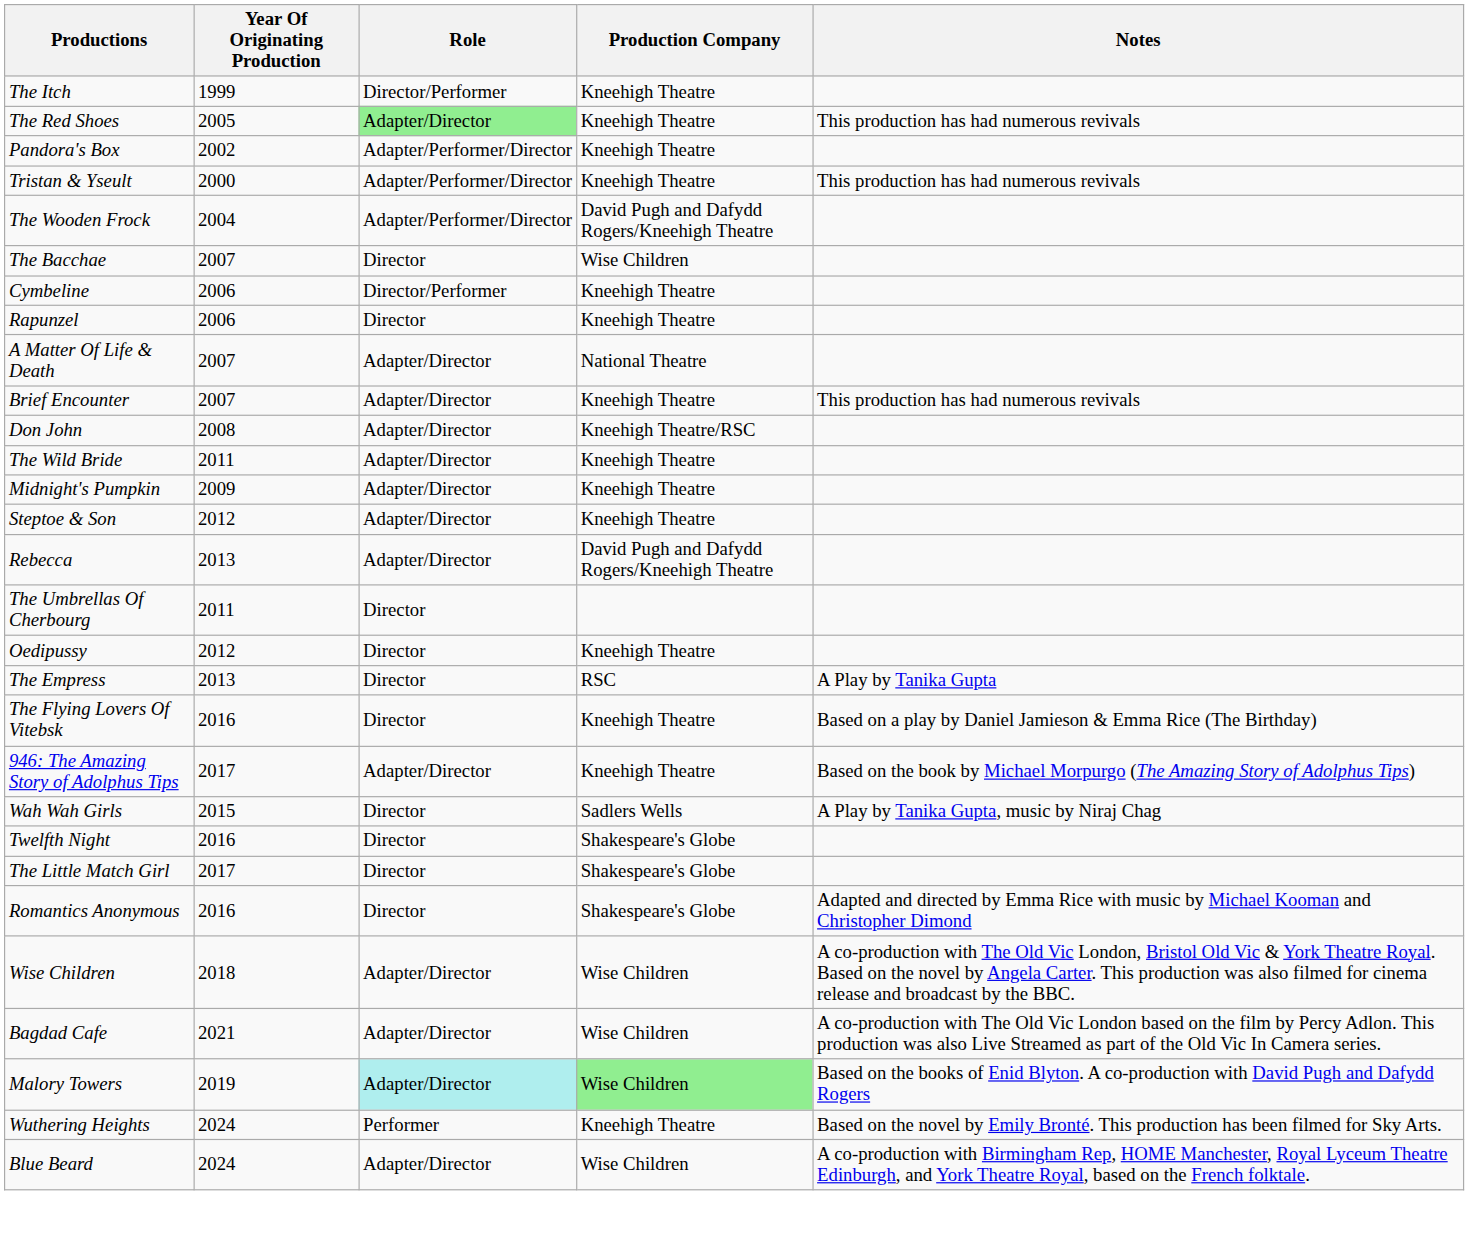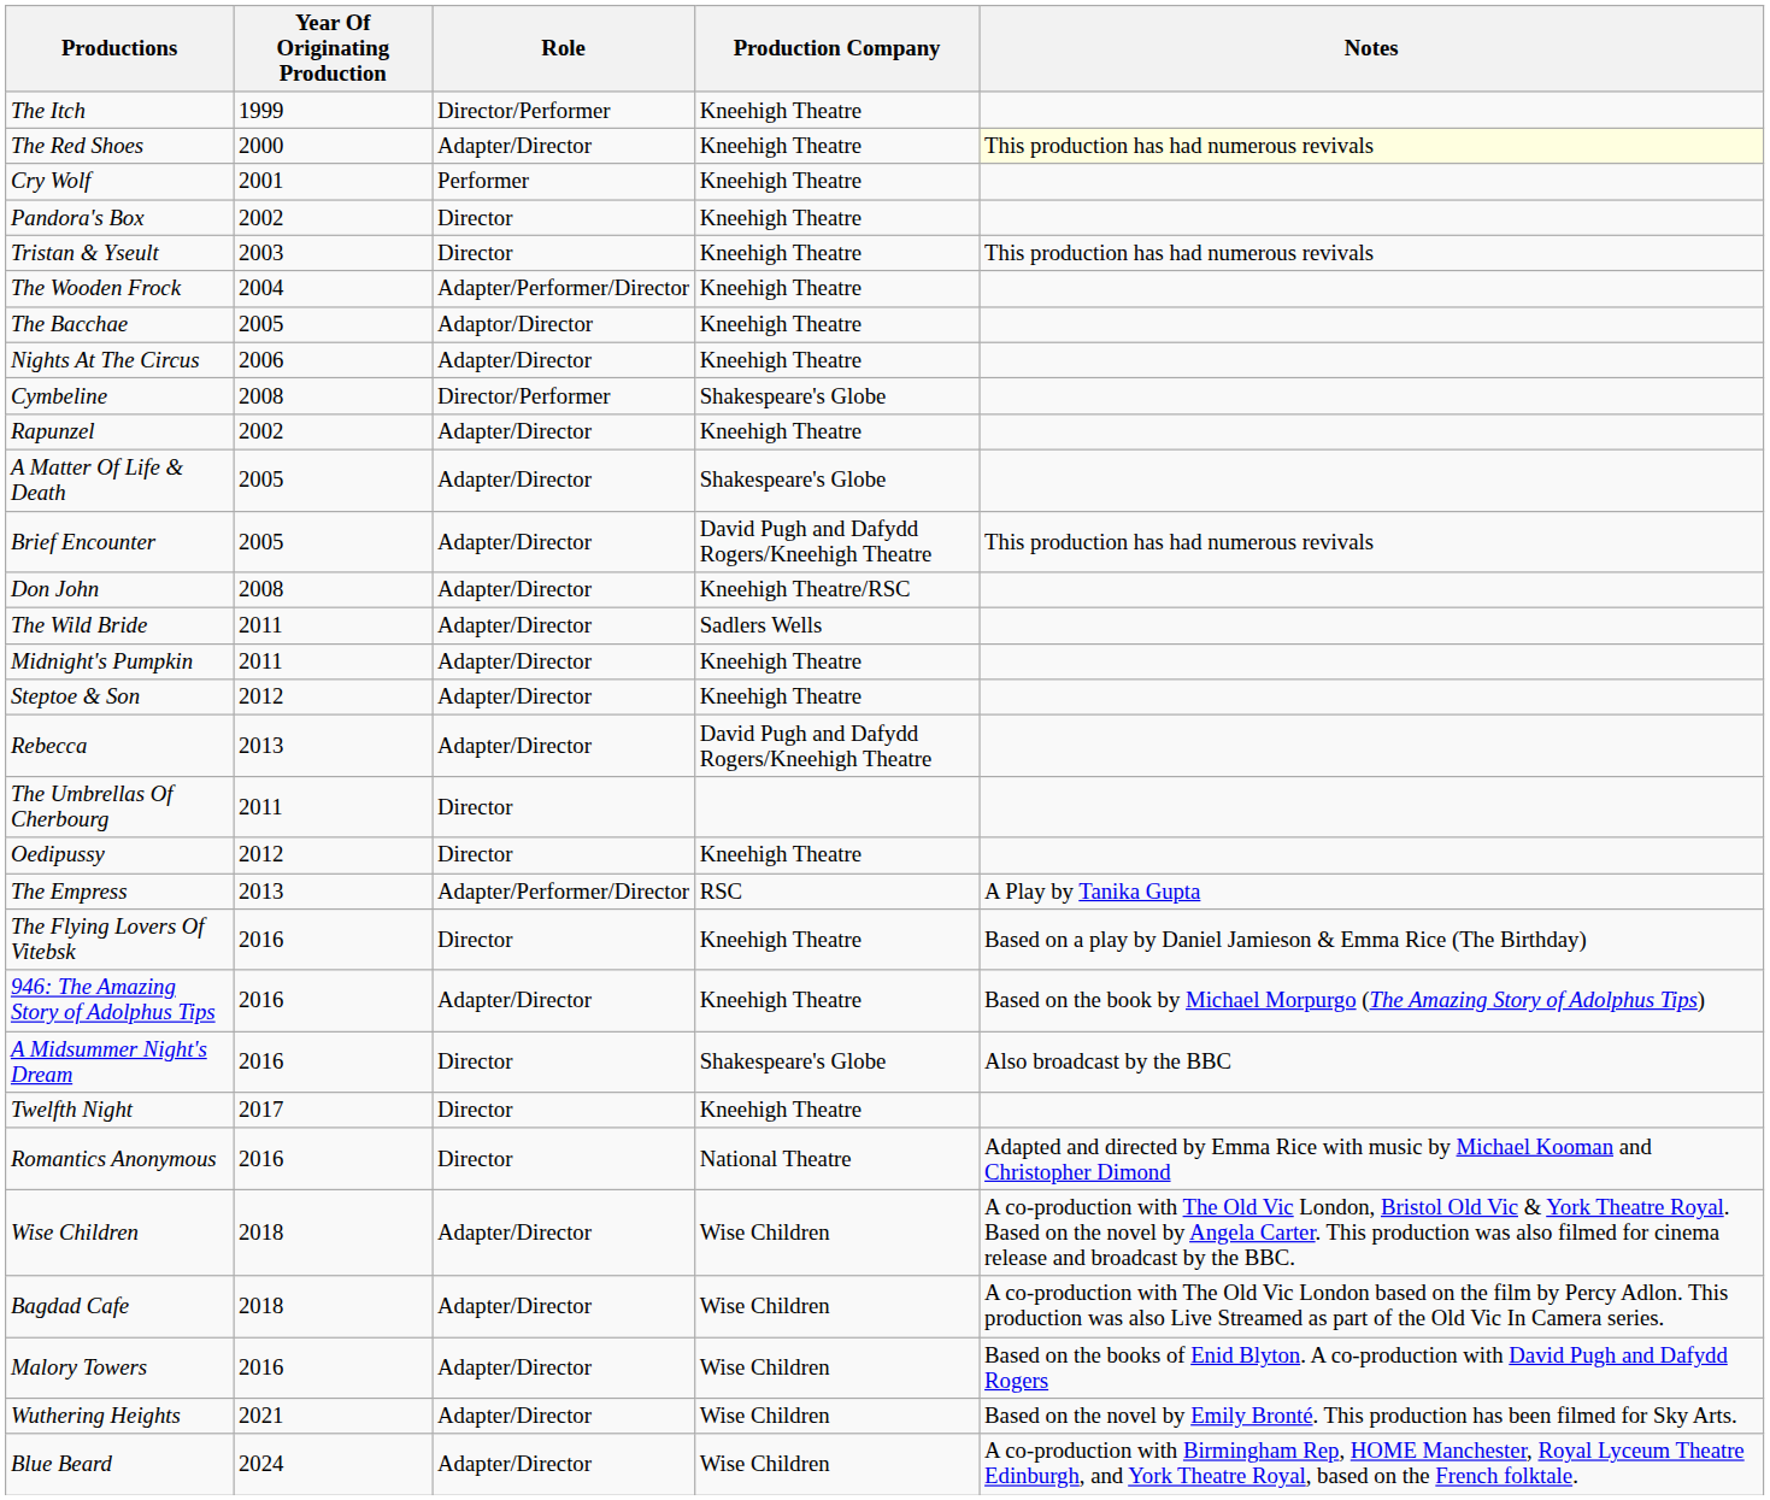 <table class="wikitable sortable">
 <tr>
 <th>Productions</th>
 <th>Year Of Originating Production</th>
 <th>Role</th>
 <th>Production Company</th>
 <th>Notes</th>
 </tr>
 <tr>
 <td><em>The Itch</em></td>
 <td>1999</td>
 <td>Director/Performer</td>
 <td>Kneehigh Theatre</td>
 <td></td>
 </tr>
 <tr>
 <td><em>The Red Shoes</em></td>
-<td>2005</td>
-<td style="background: lightgreen;">Adapter/Director</td>
+<td>2000</td>
+<td>Adapter/Director</td>
 <td>Kneehigh Theatre</td>
-<td>This production has had numerous revivals</td>
+<td style="background: lightyellow;">This production has had numerous revivals</td>
+</tr>
+<tr>
+<td><em>Cry Wolf</em></td>
+<td>2001</td>
+<td>Performer</td>
+<td>Kneehigh Theatre</td>
+<td></td>
 </tr>
 <tr>
 <td><em>Pandora's Box</em></td>
 <td>2002</td>
-<td>Adapter/Performer/Director</td>
+<td>Director</td>
 <td>Kneehigh Theatre</td>
 <td></td>
 </tr>
 <tr>
 <td><em>Tristan & Yseult</em></td>
-<td>2000</td>
-<td>Adapter/Performer/Director</td>
+<td>2003</td>
+<td>Director</td>
 <td>Kneehigh Theatre</td>
 <td>This production has had numerous revivals</td>
 </tr>
 <tr>
 <td><em>The Wooden Frock</em></td>
 <td>2004</td>
 <td>Adapter/Performer/Director</td>
-<td>David Pugh and Dafydd Rogers/Kneehigh Theatre</td>
+<td>Kneehigh Theatre</td>
 <td></td>
 </tr>
 <tr>
 <td><em>The Bacchae</em></td>
-<td>2007</td>
-<td>Director</td>
-<td>Wise Children</td>
+<td>2005</td>
+<td>Adaptor/Director</td>
+<td>Kneehigh Theatre</td>
+<td></td>
+</tr>
+<tr>
+<td><em>Nights At The Circus</em></td>
+<td>2006</td>
+<td>Adapter/Director</td>
+<td>Kneehigh Theatre</td>
 <td></td>
 </tr>
 <tr>
 <td><em>Cymbeline</em></td>
-<td>2006</td>
+<td>2008</td>
 <td>Director/Performer</td>
-<td>Kneehigh Theatre</td>
+<td>Shakespeare's Globe</td>
 <td></td>
 </tr>
 <tr>
 <td><em>Rapunzel</em></td>
-<td>2006</td>
-<td>Director</td>
+<td>2002</td>
+<td>Adapter/Director</td>
 <td>Kneehigh Theatre</td>
 <td></td>
 </tr>
 <tr>
 <td><em>A Matter Of Life & Death</em></td>
-<td>2007</td>
+<td>2005</td>
 <td>Adapter/Director</td>
-<td>National Theatre</td>
+<td>Shakespeare's Globe</td>
 <td></td>
 </tr>
 <tr>
 <td><em>Brief Encounter</em></td>
-<td>2007</td>
+<td>2005</td>
 <td>Adapter/Director</td>
-<td>Kneehigh Theatre</td>
+<td>David Pugh and Dafydd Rogers/Kneehigh Theatre</td>
 <td>This production has had numerous revivals</td>
 </tr>
 <tr>
 <td><em>Don John</em></td>
 <td>2008</td>
 <td>Adapter/Director</td>
 <td>Kneehigh Theatre/RSC</td>
 <td></td>
 </tr>
 <tr>
 <td><em>The Wild Bride</em></td>
 <td>2011</td>
 <td>Adapter/Director</td>
-<td>Kneehigh Theatre</td>
+<td>Sadlers Wells</td>
 <td></td>
 </tr>
 <tr>
 <td><em>Midnight's Pumpkin</em></td>
-<td>2009</td>
+<td>2011</td>
 <td>Adapter/Director</td>
 <td>Kneehigh Theatre</td>
 <td></td>
 </tr>
 <tr>
 <td><em>Steptoe & Son</em></td>
 <td>2012</td>
 <td>Adapter/Director</td>
 <td>Kneehigh Theatre</td>
 <td></td>
 </tr>
 <tr>
 <td><em>Rebecca</em></td>
 <td>2013</td>
 <td>Adapter/Director</td>
 <td>David Pugh and Dafydd Rogers/Kneehigh Theatre</td>
 <td></td>
 </tr>
 <tr>
 <td><em>The Umbrellas Of Cherbourg</em></td>
 <td>2011</td>
 <td>Director</td>
 <td></td>
 <td></td>
 </tr>
 <tr>
 <td><em>Oedipussy</em></td>
 <td>2012</td>
 <td>Director</td>
 <td>Kneehigh Theatre</td>
 <td></td>
 </tr>
 <tr>
 <td><em>The Empress</em></td>
 <td>2013</td>
-<td>Director</td>
+<td>Adapter/Performer/Director</td>
 <td>RSC</td>
 <td>A Play by <a href='#'>Tanika Gupta</a></td>
 </tr>
 <tr>
 <td><em>The Flying Lovers Of Vitebsk</em></td>
 <td>2016</td>
 <td>Director</td>
 <td>Kneehigh Theatre</td>
 <td>Based on a play by Daniel Jamieson & Emma Rice (The Birthday)</td>
 </tr>
 <tr>
 <td><em><a href='#'>946: The Amazing Story of Adolphus Tips</a></em></td>
-<td>2017</td>
+<td>2016</td>
 <td>Adapter/Director</td>
 <td>Kneehigh Theatre</td>
 <td>Based on the book by <a href='#'>Michael Morpurgo</a> (<em><a href='#'>The Amazing Story of Adolphus Tips</a></em>)</td>
 </tr>
 <tr>
-<td><em>Wah Wah Girls</em></td>
-<td>2015</td>
+<td><em><a href='#'>A Midsummer Night's Dream</a></em></td>
+<td>2016</td>
 <td>Director</td>
-<td>Sadlers Wells</td>
-<td>A Play by <a href='#'>Tanika Gupta</a>, music by Niraj Chag</td>
+<td>Shakespeare's Globe</td>
+<td>Also broadcast by the BBC</td>
 </tr>
 <tr>
 <td><em>Twelfth Night</em></td>
-<td>2016</td>
-<td>Director</td>
-<td>Shakespeare's Globe</td>
-<td></td>
-</tr>
-<tr>
-<td><em>The Little Match Girl</em></td>
 <td>2017</td>
 <td>Director</td>
-<td>Shakespeare's Globe</td>
+<td>Kneehigh Theatre</td>
 <td></td>
 </tr>
 <tr>
 <td><em>Romantics Anonymous</em></td>
 <td>2016</td>
 <td>Director</td>
-<td>Shakespeare's Globe</td>
+<td>National Theatre</td>
 <td>Adapted and directed by Emma Rice with music by <a href='#'>Michael Kooman</a> and <a href='#'>Christopher Dimond</a></td>
 </tr>
 <tr>
 <td><em>Wise Children</em></td>
 <td>2018</td>
 <td>Adapter/Director</td>
 <td>Wise Children</td>
 <td>A co-production with <a href='#'>The Old Vic</a> London, <a href='#'>Bristol Old Vic</a> & <a href='#'>York Theatre Royal</a>. Based on the novel by <a href='#'>Angela Carter</a>.  This production was also filmed for cinema release and broadcast by the  BBC.</td>
 </tr>
 <tr>
 <td><em>Bagdad Cafe</em></td>
-<td>2021</td>
+<td>2018</td>
 <td>Adapter/Director</td>
 <td>Wise Children</td>
 <td>A co-production with The Old Vic London based on the film by Percy Adlon.  This production was also Live Streamed as part of the Old Vic In Camera series.</td>
 </tr>
 <tr>
 <td><em>Malory Towers</em></td>
-<td>2019</td>
-<td style="background: paleturquoise;">Adapter/Director</td>
-<td style="background: lightgreen;">Wise Children</td>
+<td>2016</td>
+<td>Adapter/Director</td>
+<td>Wise Children</td>
 <td>Based on the books of <a href='#'>Enid Blyton</a>. A co-production with <a href='#'>David Pugh and Dafydd Rogers</a></td>
 </tr>
 <tr>
 <td><em>Wuthering Heights</em></td>
-<td>2024</td>
-<td>Performer</td>
-<td>Kneehigh Theatre</td>
+<td>2021</td>
+<td>Adapter/Director</td>
+<td>Wise Children</td>
 <td>Based on the novel by <a href='#'>Emily Bronté</a>.  This production has been filmed for Sky Arts.</td>
 </tr>
 <tr>
 <td><em>Blue Beard</em></td>
 <td>2024</td>
 <td>Adapter/Director</td>
 <td>Wise Children</td>
 <td>A co-production with <a href='#'>Birmingham Rep</a>, <a href='#'>HOME Manchester</a>, <a href='#'>Royal Lyceum Theatre Edinburgh</a>, and <a href='#'>York Theatre Royal</a>, based on the <a href='#'>French folktale</a>.</td>
 </tr>
 </table>
